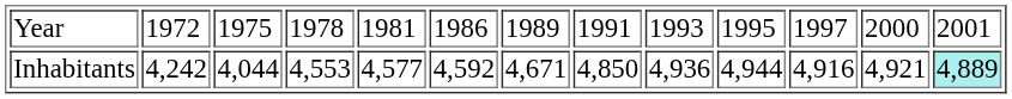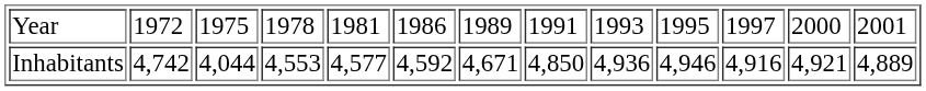 <table border="1">
 <tr>
 <td>Year</td>
 <td>1972</td>
 <td>1975</td>
 <td>1978</td>
 <td>1981</td>
 <td>1986</td>
 <td>1989</td>
 <td>1991</td>
 <td>1993</td>
 <td>1995</td>
 <td>1997</td>
 <td>2000</td>
 <td>2001</td>
 </tr>
 <tr --->
 <td>Inhabitants</td>
-<td>4,242</td>
+<td>4,742</td>
 <td>4,044</td>
 <td>4,553</td>
 <td>4,577</td>
 <td>4,592</td>
 <td>4,671</td>
 <td>4,850</td>
 <td>4,936</td>
-<td>4,944</td>
+<td>4,946</td>
 <td>4,916</td>
 <td>4,921</td>
-<td style="background: paleturquoise;">4,889</td>
+<td>4,889</td>
 </tr>
 </table>
